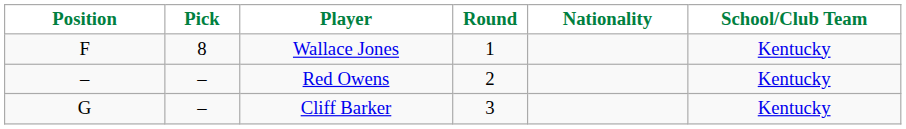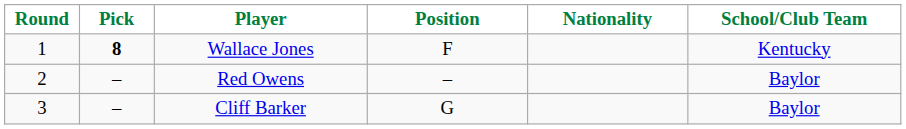 <table class="wikitable sortable sortable">
 <tr>
-<th style="background:#FFFFFF;color:#008040;" width="15%">Position</th>
+<th style="background:#FFFFFF;color:#008040;" width="7%">Round</th>
 <th style="background:#FFFFFF;color:#008040;" width="7%">Pick</th>
 <th style="background:#FFFFFF;color:#008040;" width="20%">Player</th>
-<th style="background:#FFFFFF;color:#008040;" width="7%">Round</th>
+<th style="background:#FFFFFF;color:#008040;" width="15%">Position</th>
 <th style="background:#FFFFFF;color:#008040;" width="15%">Nationality</th>
 <th style="background:#FFFFFF;color:#008040;" width="20%">School/Club Team</th>
 </tr>
 <tr style="text-align: center">
+<td>1</td>
+<td><strong>8</strong></td>
+<td><a href='#'>Wallace Jones</a></td>
 <td>F</td>
-<td>8</td>
-<td><a href='#'>Wallace Jones</a></td>
-<td>1</td>
 <td></td>
 <td><a href='#'>Kentucky</a></td>
 </tr>
 <tr style="text-align: center">
-<td>–</td>
+<td>2</td>
 <td>–</td>
 <td><a href='#'>Red Owens</a></td>
-<td>2</td>
+<td>–</td>
 <td></td>
-<td><a href='#'>Kentucky</a></td>
+<td><a href='#'>Baylor</a></td>
 </tr>
 <tr style="text-align: center">
-<td>G</td>
+<td>3</td>
 <td>–</td>
 <td><a href='#'>Cliff Barker</a></td>
-<td>3</td>
+<td>G</td>
 <td></td>
-<td><a href='#'>Kentucky</a></td>
+<td><a href='#'>Baylor</a></td>
 </tr>
 </table>
